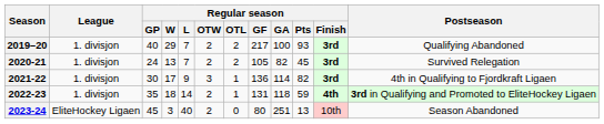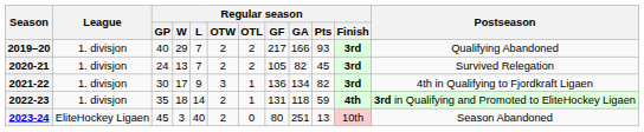 <table class="wikitable" style="text-align: center; font-size: 95%">
 <tr>
 <th rowspan="2">Season</th>
 <th rowspan="2">League</th>
 <th colspan="9">Regular season</th>
 <th rowspan="2">Postseason</th>
 </tr>
 <tr>
 <th>GP</th>
 <th>W</th>
 <th>L</th>
 <th>OTW</th>
 <th>OTL</th>
 <th>GF</th>
 <th>GA</th>
 <th>Pts</th>
 <th>Finish</th>
 </tr>
 <tr>
 <th>2019–20</th>
 <td>1. divisjon</td>
 <td>40</td>
 <td>29</td>
 <td>7</td>
 <td>2</td>
 <td>2</td>
 <td>217</td>
-<td>100</td>
+<td>166</td>
 <td>93</td>
 <td bgcolor="#ddffdd"><strong>3rd</strong></td>
 <td>Qualifying Abandoned</td>
 </tr>
 <tr>
 <th>2020-21</th>
 <td>1. divisjon</td>
 <td>24</td>
 <td>13</td>
 <td>7</td>
 <td>2</td>
 <td>2</td>
 <td>105</td>
 <td>82</td>
 <td>45</td>
 <td bgcolor="#ddffdd"><strong>3rd</strong></td>
 <td>Survived Relegation</td>
 </tr>
 <tr>
 <th>2021-22</th>
 <td>1. divisjon</td>
 <td>30</td>
 <td>17</td>
 <td>9</td>
 <td>3</td>
 <td>1</td>
 <td>136</td>
-<td>114</td>
+<td>134</td>
 <td>82</td>
 <td bgcolor="#ddffdd"><strong>3rd</strong></td>
 <td>4th in Qualifying to Fjordkraft Ligaen</td>
 </tr>
 <tr>
 <th>2022-23</th>
 <td>1. divisjon</td>
 <td>35</td>
 <td>18</td>
 <td>14</td>
 <td>2</td>
 <td>1</td>
 <td>131</td>
 <td>118</td>
 <td>59</td>
 <td bgcolor="#ddffdd"><strong>4th</strong></td>
 <td align="left" bgcolor="#ddffdd"><strong>3rd</strong> in Qualifying and Promoted to EliteHockey Ligaen</td>
 </tr>
 <tr>
 <th><a href='#'>2023-24</a></th>
 <td>EliteHockey Ligaen</td>
 <td>45</td>
 <td>3</td>
 <td>40</td>
 <td>2</td>
 <td>0</td>
 <td>80</td>
 <td>251</td>
 <td>13</td>
 <td bgcolor="#FFCCCC">10th</td>
 <td>Season Abandoned</td>
 </tr>
 </table>
